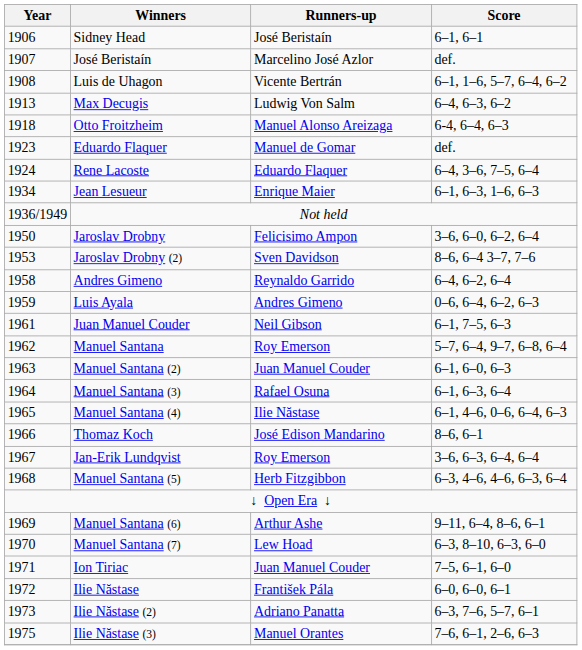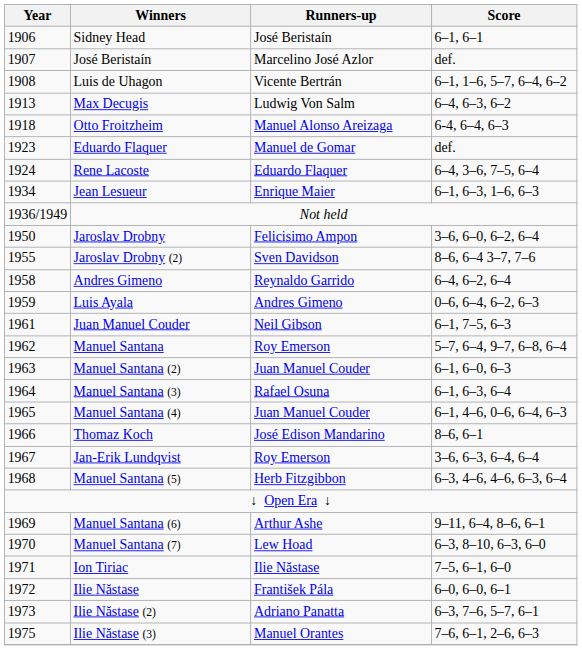 <table class="wikitable">
 <tr>
 <th style="width:40px">Year</th>
 <th style="width:200px">Winners</th>
 <th style="width:200px">Runners-up</th>
 <th style="width:160px">Score</th>
 </tr>
 <tr>
 <td>1906</td>
 <td> Sidney Head</td>
 <td> José Beristaín</td>
 <td>6–1, 6–1</td>
 </tr>
 <tr>
 <td>1907</td>
 <td> José Beristaín</td>
 <td> Marcelino José Azlor</td>
 <td>def.</td>
 </tr>
 <tr>
 <td>1908</td>
 <td> Luis de Uhagon</td>
 <td> Vicente Bertrán</td>
 <td>6–1, 1–6, 5–7, 6–4, 6–2</td>
 </tr>
 <tr>
 <td>1913</td>
 <td> <a href='#'>Max Decugis</a></td>
 <td> Ludwig Von Salm</td>
 <td>6–4, 6–3, 6–2</td>
 </tr>
 <tr>
 <td>1918</td>
 <td> <a href='#'>Otto Froitzheim</a></td>
 <td> <a href='#'>Manuel Alonso Areizaga</a></td>
 <td>6-4, 6–4, 6–3</td>
 </tr>
 <tr>
 <td>1923</td>
 <td> <a href='#'>Eduardo Flaquer</a></td>
 <td> <a href='#'>Manuel de Gomar</a></td>
 <td>def.</td>
 </tr>
 <tr>
 <td>1924</td>
 <td> <a href='#'>Rene Lacoste</a></td>
 <td> <a href='#'>Eduardo Flaquer</a></td>
 <td>6–4, 3–6, 7–5, 6–4</td>
 </tr>
 <tr>
 <td>1934</td>
 <td> <a href='#'>Jean Lesueur</a></td>
 <td> <a href='#'>Enrique Maier</a></td>
 <td>6–1, 6–3, 1–6, 6–3</td>
 </tr>
 <tr>
 <td>1936/1949</td>
 <td colspan=4 align=center><em>Not held</em></td>
 </tr>
 <tr>
 <td>1950</td>
 <td> <a href='#'>Jaroslav Drobny</a></td>
 <td> <a href='#'>Felicisimo Ampon</a></td>
 <td>3–6, 6–0, 6–2, 6–4</td>
 </tr>
 <tr>
-<td>1953</td>
+<td>1955</td>
 <td> <a href='#'>Jaroslav Drobny</a> <small>(2)</small></td>
 <td> <a href='#'>Sven Davidson</a></td>
 <td>8–6, 6–4 3–7, 7–6</td>
 </tr>
 <tr>
 <td>1958</td>
 <td> <a href='#'>Andres Gimeno</a></td>
 <td> <a href='#'>Reynaldo Garrido</a></td>
 <td>6–4, 6–2, 6–4</td>
 </tr>
 <tr>
 <td>1959</td>
 <td> <a href='#'>Luis Ayala</a></td>
 <td> <a href='#'>Andres Gimeno</a></td>
 <td>0–6, 6–4, 6–2, 6–3</td>
 </tr>
 <tr>
 <td>1961</td>
 <td> <a href='#'>Juan Manuel Couder</a></td>
 <td> <a href='#'>Neil Gibson</a></td>
 <td>6–1, 7–5, 6–3</td>
 </tr>
 <tr>
 <td>1962</td>
 <td> <a href='#'>Manuel Santana</a></td>
 <td> <a href='#'>Roy Emerson</a></td>
 <td>5–7, 6–4, 9–7, 6–8, 6–4</td>
 </tr>
 <tr>
 <td>1963</td>
 <td> <a href='#'>Manuel Santana</a> <small>(2)</small></td>
 <td> <a href='#'>Juan Manuel Couder</a></td>
 <td>6–1, 6–0, 6–3</td>
 </tr>
 <tr>
 <td>1964</td>
 <td> <a href='#'>Manuel Santana</a> <small>(3)</small></td>
 <td> <a href='#'>Rafael Osuna</a></td>
 <td>6–1, 6–3, 6–4</td>
 </tr>
 <tr>
 <td>1965</td>
 <td> <a href='#'>Manuel Santana</a> <small>(4)</small></td>
-<td> <a href='#'>Ilie Năstase</a></td>
+<td> <a href='#'>Juan Manuel Couder</a></td>
 <td>6–1, 4–6, 0–6, 6–4, 6–3</td>
 </tr>
 <tr>
 <td>1966</td>
 <td> <a href='#'>Thomaz Koch</a></td>
 <td> <a href='#'>José Edison Mandarino</a></td>
 <td>8–6, 6–1</td>
 </tr>
 <tr>
 <td>1967</td>
 <td> <a href='#'>Jan-Erik Lundqvist</a></td>
 <td> <a href='#'>Roy Emerson</a></td>
 <td>3–6, 6–3, 6–4, 6–4</td>
 </tr>
 <tr>
 <td>1968</td>
 <td> <a href='#'>Manuel Santana</a> <small>(5)</small></td>
 <td> <a href='#'>Herb Fitzgibbon</a></td>
 <td>6–3, 4–6, 4–6, 6–3, 6–4</td>
 </tr>
 <tr>
 <td colspan=4 align=center>↓  <a href='#'>Open Era</a>  ↓</td>
 </tr>
 <tr>
 <td>1969</td>
 <td> <a href='#'>Manuel Santana</a> <small>(6)</small></td>
 <td> <a href='#'>Arthur Ashe</a></td>
 <td>9–11, 6–4, 8–6, 6–1</td>
 </tr>
 <tr>
 <td>1970</td>
 <td> <a href='#'>Manuel Santana</a> <small>(7)</small></td>
 <td> <a href='#'>Lew Hoad</a></td>
 <td>6–3, 8–10, 6–3, 6–0</td>
 </tr>
 <tr>
 <td>1971</td>
 <td> <a href='#'>Ion Tiriac</a></td>
-<td> <a href='#'>Juan Manuel Couder</a></td>
+<td> <a href='#'>Ilie Năstase</a></td>
 <td>7–5, 6–1, 6–0</td>
 </tr>
 <tr>
 <td>1972</td>
 <td> <a href='#'>Ilie Năstase</a></td>
 <td> <a href='#'>František Pála</a></td>
 <td>6–0, 6–0, 6–1</td>
 </tr>
 <tr>
 <td>1973</td>
 <td> <a href='#'>Ilie Năstase</a> <small>(2)</small></td>
 <td> <a href='#'>Adriano Panatta</a></td>
 <td>6–3, 7–6, 5–7, 6–1</td>
 </tr>
 <tr>
 <td>1975</td>
 <td> <a href='#'>Ilie Năstase</a> <small>(3)</small></td>
 <td> <a href='#'>Manuel Orantes</a></td>
 <td>7–6, 6–1, 2–6, 6–3</td>
 </tr>
 <tr>
 </tr>
 </table>
